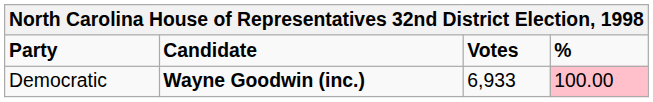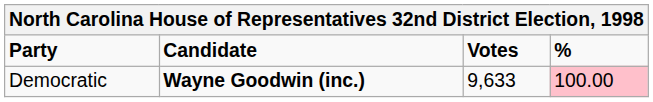 <table class="wikitable">
 <tr>
 <th colspan="4">North Carolina House of Representatives 32nd District Election, 1998</th>
 </tr>
 <tr>
 <td><strong>Party</strong></td>
 <td><strong>Candidate</strong></td>
 <td><strong>Votes</strong></td>
 <td><strong>%</strong></td>
 </tr>
 <tr>
 <td>Democratic</td>
 <td><strong>Wayne Goodwin (inc.)</strong></td>
-<td>6,933</td>
+<td>9,633</td>
 <td style="background: pink;">100.00</td>
 </tr>
 </table>
